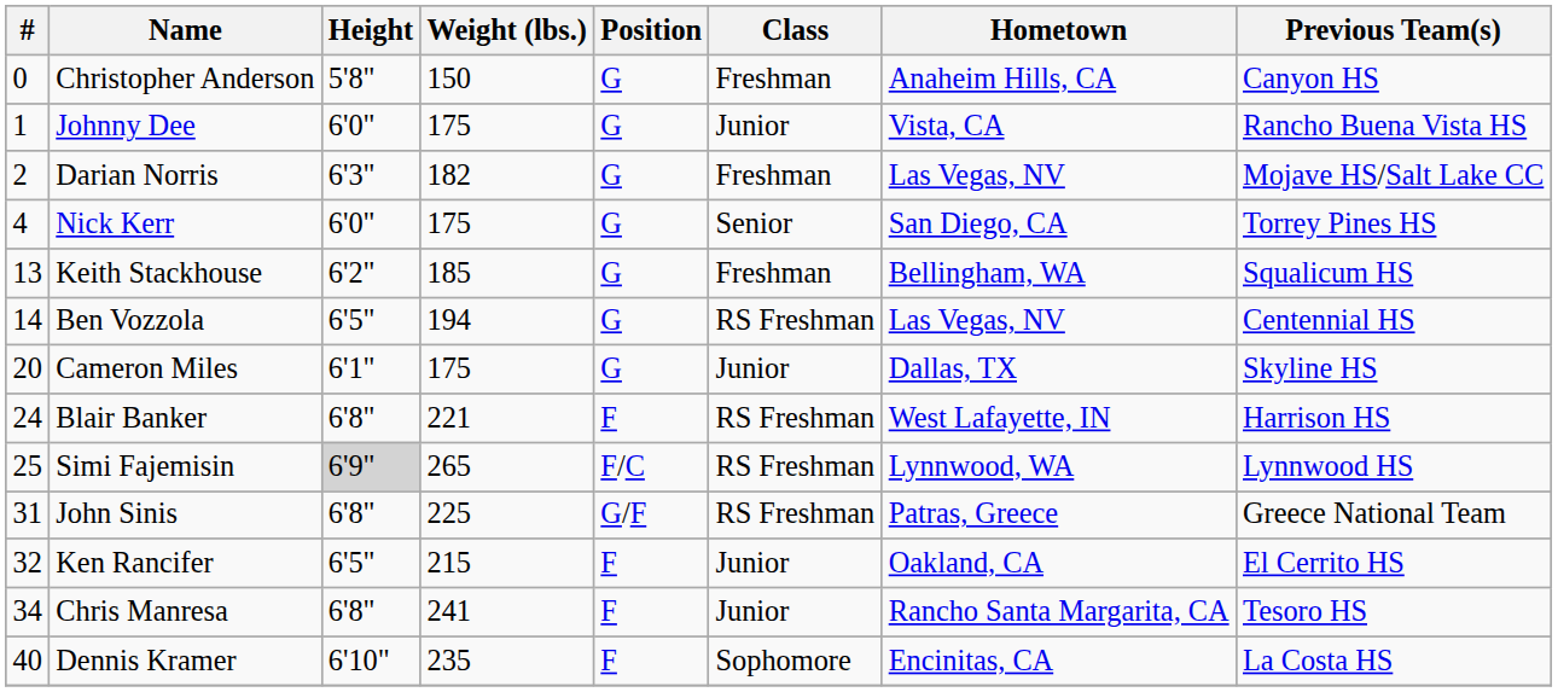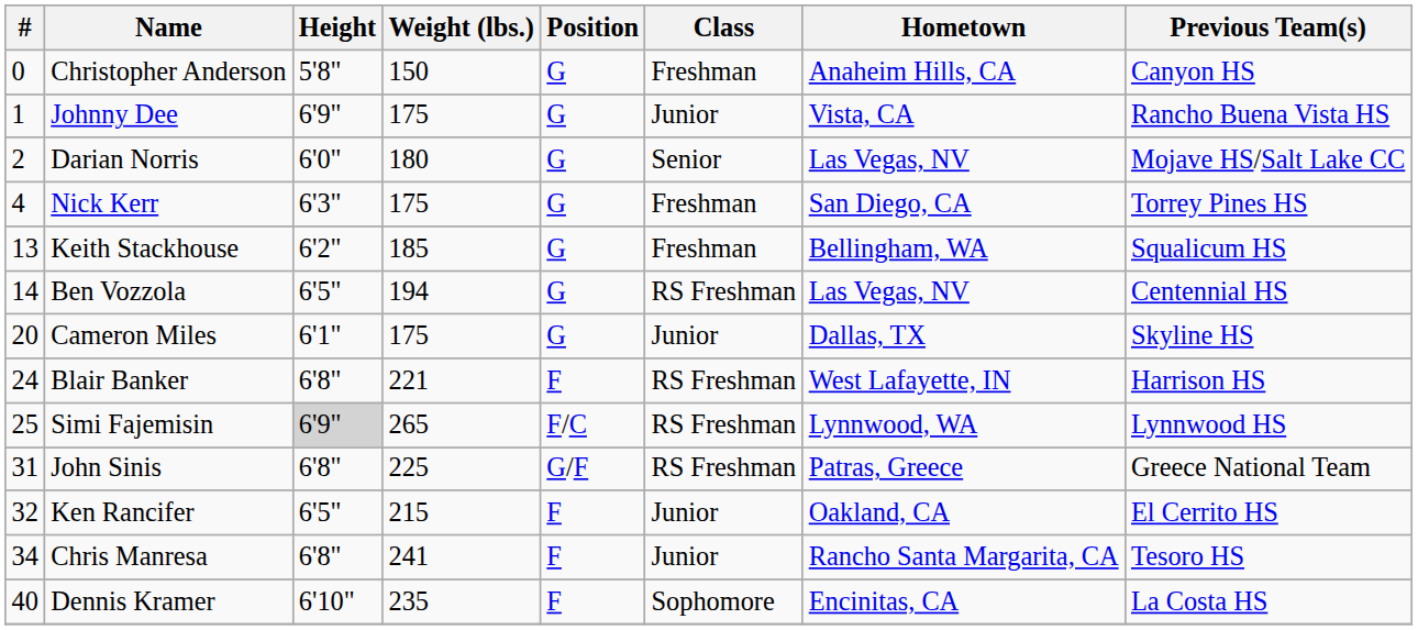 <table class="wikitable" style="font-size: 90%">
 <tr>
 <th>#</th>
 <th>Name</th>
 <th>Height</th>
 <th>Weight (lbs.)</th>
 <th>Position</th>
 <th>Class</th>
 <th>Hometown</th>
 <th>Previous Team(s)</th>
 </tr>
 <tr>
 <td>0</td>
 <td>Christopher Anderson</td>
 <td>5'8"</td>
 <td>150</td>
 <td><a href='#'>G</a></td>
 <td>Freshman</td>
 <td><a href='#'>Anaheim Hills, CA</a></td>
 <td><a href='#'>Canyon HS</a></td>
 </tr>
 <tr>
 <td>1</td>
 <td><a href='#'>Johnny Dee</a></td>
-<td>6'0"</td>
+<td>6'9"</td>
 <td>175</td>
 <td><a href='#'>G</a></td>
 <td>Junior</td>
 <td><a href='#'>Vista, CA</a></td>
 <td><a href='#'>Rancho Buena Vista HS</a></td>
 </tr>
 <tr>
 <td>2</td>
 <td>Darian Norris</td>
-<td>6'3"</td>
-<td>182</td>
+<td>6'0"</td>
+<td>180</td>
 <td><a href='#'>G</a></td>
-<td>Freshman</td>
+<td>Senior</td>
 <td><a href='#'>Las Vegas, NV</a></td>
 <td><a href='#'>Mojave HS</a>/<a href='#'>Salt Lake CC</a></td>
 </tr>
 <tr>
 <td>4</td>
 <td><a href='#'>Nick Kerr</a></td>
-<td>6'0"</td>
+<td>6'3"</td>
 <td>175</td>
 <td><a href='#'>G</a></td>
-<td>Senior</td>
+<td>Freshman</td>
 <td><a href='#'>San Diego, CA</a></td>
 <td><a href='#'>Torrey Pines HS</a></td>
 </tr>
 <tr>
 <td>13</td>
 <td>Keith Stackhouse</td>
 <td>6'2"</td>
 <td>185</td>
 <td><a href='#'>G</a></td>
 <td>Freshman</td>
 <td><a href='#'>Bellingham, WA</a></td>
 <td><a href='#'>Squalicum HS</a></td>
 </tr>
 <tr>
 <td>14</td>
 <td>Ben Vozzola</td>
 <td>6'5"</td>
 <td>194</td>
 <td><a href='#'>G</a></td>
 <td>RS Freshman</td>
 <td><a href='#'>Las Vegas, NV</a></td>
 <td><a href='#'>Centennial HS</a></td>
 </tr>
 <tr>
 <td>20</td>
 <td>Cameron Miles</td>
 <td>6'1"</td>
 <td>175</td>
 <td><a href='#'>G</a></td>
 <td>Junior</td>
 <td><a href='#'>Dallas, TX</a></td>
 <td><a href='#'>Skyline HS</a></td>
 </tr>
 <tr>
 <td>24</td>
 <td>Blair Banker</td>
 <td>6'8"</td>
 <td>221</td>
 <td><a href='#'>F</a></td>
 <td>RS Freshman</td>
 <td><a href='#'>West Lafayette, IN</a></td>
 <td><a href='#'>Harrison HS</a></td>
 </tr>
 <tr>
 <td>25</td>
 <td>Simi Fajemisin</td>
 <td style="background: lightgrey;">6'9"</td>
 <td>265</td>
 <td><a href='#'>F</a>/<a href='#'>C</a></td>
 <td>RS Freshman</td>
 <td><a href='#'>Lynnwood, WA</a></td>
 <td><a href='#'>Lynnwood HS</a></td>
 </tr>
 <tr>
 <td>31</td>
 <td>John Sinis</td>
 <td>6'8"</td>
 <td>225</td>
 <td><a href='#'>G</a>/<a href='#'>F</a></td>
 <td>RS Freshman</td>
 <td><a href='#'>Patras, Greece</a></td>
 <td>Greece National Team</td>
 </tr>
 <tr>
 <td>32</td>
 <td>Ken Rancifer</td>
 <td>6'5"</td>
 <td>215</td>
 <td><a href='#'>F</a></td>
 <td>Junior</td>
 <td><a href='#'>Oakland, CA</a></td>
 <td><a href='#'>El Cerrito HS</a></td>
 </tr>
 <tr>
 <td>34</td>
 <td>Chris Manresa</td>
 <td>6'8"</td>
 <td>241</td>
 <td><a href='#'>F</a></td>
 <td>Junior</td>
 <td><a href='#'>Rancho Santa Margarita, CA</a></td>
 <td><a href='#'>Tesoro HS</a></td>
 </tr>
 <tr>
 <td>40</td>
 <td>Dennis Kramer</td>
 <td>6'10"</td>
 <td>235</td>
 <td><a href='#'>F</a></td>
 <td>Sophomore</td>
 <td><a href='#'>Encinitas, CA</a></td>
 <td><a href='#'>La Costa HS</a></td>
 </tr>
 <tr>
 </tr>
 </table>
